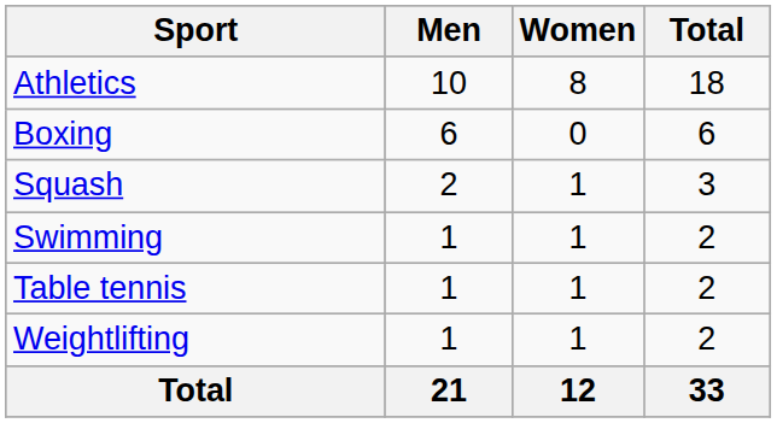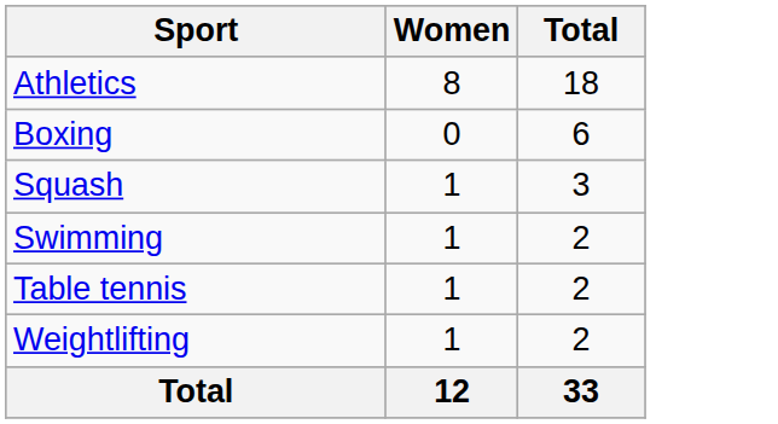 <table class="wikitable sortable" style="text-align:center;">
 <tr>
 <th width=180>Sport</th>
-<th width=55>Men</th>
 <th width=55>Women</th>
 <th width=55>Total</th>
 </tr>
 <tr>
 <td align=left><a href='#'>Athletics</a></td>
-<td>10</td>
 <td>8</td>
 <td>18</td>
 </tr>
 <tr>
 <td align=left><a href='#'>Boxing</a></td>
-<td>6</td>
 <td>0</td>
 <td>6</td>
 </tr>
 <tr>
 <td align=left><a href='#'>Squash</a></td>
-<td>2</td>
 <td>1</td>
 <td>3</td>
 </tr>
 <tr>
 <td align=left><a href='#'>Swimming</a></td>
 <td>1</td>
-<td>1</td>
 <td>2</td>
 </tr>
 <tr>
 <td align=left><a href='#'>Table tennis</a></td>
-<td>1</td>
 <td>1</td>
 <td>2</td>
 </tr>
 <tr>
 <td align=left><a href='#'>Weightlifting</a></td>
 <td>1</td>
-<td>1</td>
 <td>2</td>
 </tr>
 <tr>
 <th>Total</th>
-<th>21</th>
 <th>12</th>
 <th>33</th>
 </tr>
 </table>
